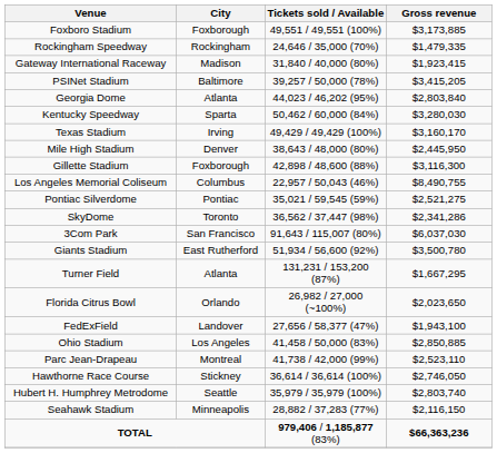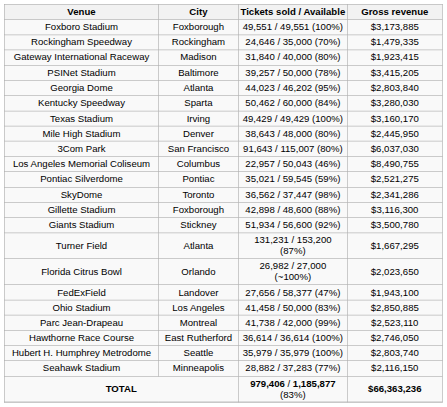 <table class="wikitable" style="text-align:center">
 <tr>
 <th style="width:250px;">Venue</th>
 <th style="width:125px;">City</th>
 <th style="width:175px;">Tickets sold / Available</th>
 <th style="width:150px;">Gross revenue</th>
 </tr>
 <tr>
 <td>Foxboro Stadium</td>
 <td>Foxborough</td>
 <td>49,551 / 49,551 (100%)</td>
 <td>$3,173,885</td>
 </tr>
 <tr>
 <td>Rockingham Speedway</td>
 <td>Rockingham</td>
 <td>24,646 / 35,000 (70%)</td>
 <td>$1,479,335</td>
 </tr>
 <tr>
 <td>Gateway International Raceway</td>
 <td>Madison</td>
 <td>31,840 / 40,000 (80%)</td>
 <td>$1,923,415</td>
 </tr>
 <tr>
 <td>PSINet Stadium</td>
 <td>Baltimore</td>
 <td>39,257 / 50,000 (78%)</td>
 <td>$3,415,205</td>
 </tr>
 <tr>
 <td>Georgia Dome</td>
 <td>Atlanta</td>
 <td>44,023 / 46,202 (95%)</td>
 <td>$2,803,840</td>
 </tr>
 <tr>
 <td>Kentucky Speedway</td>
 <td>Sparta</td>
 <td>50,462 / 60,000 (84%)</td>
 <td>$3,280,030</td>
 </tr>
 <tr>
 <td>Texas Stadium</td>
 <td>Irving</td>
 <td>49,429 / 49,429 (100%)</td>
 <td>$3,160,170</td>
 </tr>
 <tr>
 <td>Mile High Stadium</td>
 <td>Denver</td>
 <td>38,643 / 48,000 (80%)</td>
 <td>$2,445,950</td>
 </tr>
 <tr>
-<td>Gillette Stadium</td>
-<td>Foxborough</td>
-<td>42,898 / 48,600 (88%)</td>
-<td>$3,116,300</td>
+<td>3Com Park</td>
+<td>San Francisco</td>
+<td>91,643 / 115,007 (80%)</td>
+<td>$6,037,030</td>
 </tr>
 <tr>
 <td>Los Angeles Memorial Coliseum</td>
 <td>Columbus</td>
 <td>22,957 / 50,043 (46%)</td>
 <td>$8,490,755</td>
 </tr>
 <tr>
 <td>Pontiac Silverdome</td>
 <td>Pontiac</td>
 <td>35,021 / 59,545 (59%)</td>
 <td>$2,521,275</td>
 </tr>
 <tr>
 <td>SkyDome</td>
 <td>Toronto</td>
 <td>36,562 / 37,447 (98%)</td>
 <td>$2,341,286</td>
 </tr>
 <tr>
-<td>3Com Park</td>
-<td>San Francisco</td>
-<td>91,643 / 115,007 (80%)</td>
-<td>$6,037,030</td>
+<td>Gillette Stadium</td>
+<td>Foxborough</td>
+<td>42,898 / 48,600 (88%)</td>
+<td>$3,116,300</td>
 </tr>
 <tr>
 <td>Giants Stadium</td>
-<td>East Rutherford</td>
+<td>Stickney</td>
 <td>51,934 / 56,600 (92%)</td>
 <td>$3,500,780</td>
 </tr>
 <tr>
 <td>Turner Field</td>
 <td>Atlanta</td>
 <td>131,231 / 153,200 (87%)</td>
 <td>$1,667,295</td>
 </tr>
 <tr>
 <td>Florida Citrus Bowl</td>
 <td>Orlando</td>
 <td>26,982 / 27,000 (~100%)</td>
 <td>$2,023,650</td>
 </tr>
 <tr>
 <td>FedExField</td>
 <td>Landover</td>
 <td>27,656 / 58,377 (47%)</td>
 <td>$1,943,100</td>
 </tr>
 <tr>
 <td>Ohio Stadium</td>
 <td>Los Angeles</td>
 <td>41,458 / 50,000 (83%)</td>
 <td>$2,850,885</td>
 </tr>
 <tr>
 <td>Parc Jean-Drapeau</td>
 <td>Montreal</td>
 <td>41,738 / 42,000 (99%)</td>
 <td>$2,523,110</td>
 </tr>
 <tr>
 <td>Hawthorne Race Course</td>
-<td>Stickney</td>
+<td>East Rutherford</td>
 <td>36,614 / 36,614 (100%)</td>
 <td>$2,746,050</td>
 </tr>
 <tr>
 <td>Hubert H. Humphrey Metrodome</td>
 <td>Seattle</td>
 <td>35,979 / 35,979 (100%)</td>
 <td>$2,803,740</td>
 </tr>
 <tr>
 <td>Seahawk Stadium</td>
 <td>Minneapolis</td>
 <td>28,882 / 37,283 (77%)</td>
 <td>$2,116,150</td>
 </tr>
 <tr>
 <td colspan="2"><strong>TOTAL</strong></td>
 <td><strong>979,406</strong> / <strong>1,185,877</strong> (83%)</td>
 <td><strong>$66,363,236</strong></td>
 </tr>
 <tr>
 </tr>
 </table>
